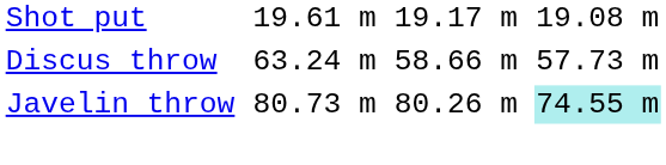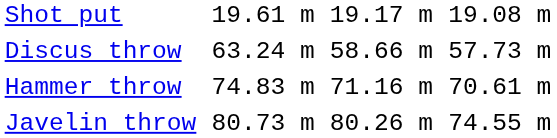 <table>
 <tr>
 </tr>
 <tr>
 <td><a href='#'>Shot put</a></td>
 <td></td>
 <td>19.61 m</td>
 <td></td>
 <td>19.17 m</td>
 <td></td>
 <td>19.08 m</td>
 </tr>
 <tr>
 <td><a href='#'>Discus throw</a></td>
 <td></td>
 <td>63.24 m</td>
 <td></td>
 <td>58.66 m</td>
 <td></td>
 <td>57.73 m</td>
 </tr>
 <tr>
+<td><a href='#'>Hammer throw</a></td>
+<td></td>
+<td>74.83 m</td>
+<td></td>
+<td>71.16 m</td>
+<td></td>
+<td>70.61 m</td>
+</tr>
+<tr>
 <td><a href='#'>Javelin throw</a></td>
 <td></td>
 <td>80.73 m</td>
 <td></td>
 <td>80.26 m</td>
 <td></td>
-<td style="background: paleturquoise;">74.55 m</td>
+<td>74.55 m</td>
 </tr>
 </table>
